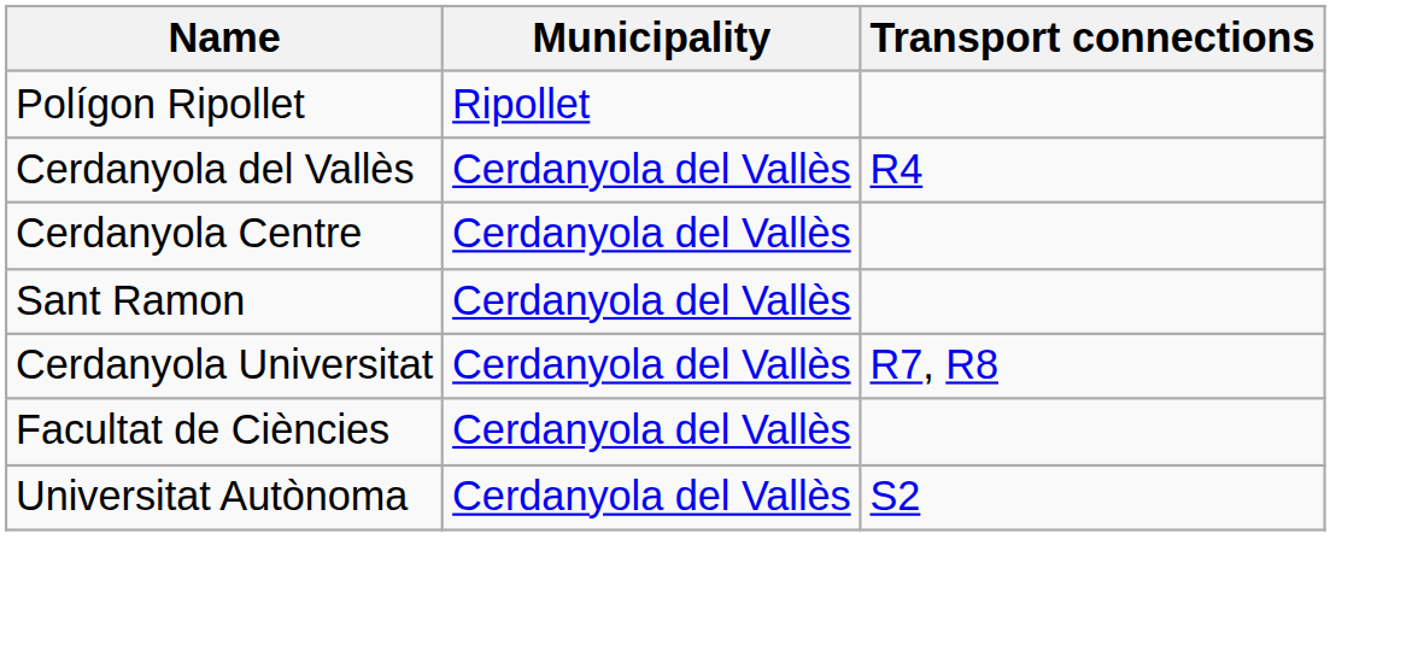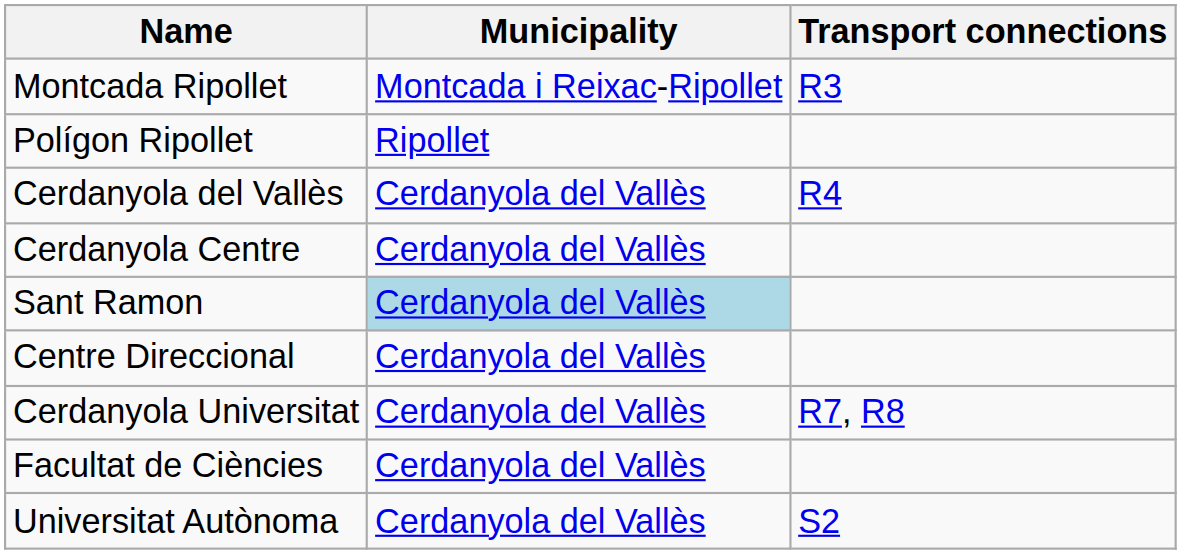 <table class="wikitable sortable">
 <tr>
 <th>Name</th>
 <th>Municipality</th>
 <th>Transport connections</th>
+</tr>
+<tr>
+<td>Montcada Ripollet</td>
+<td><a href='#'>Montcada i Reixac</a>-<a href='#'>Ripollet</a></td>
+<td><a href='#'>R3</a></td>
 </tr>
 <tr>
 <td>Polígon Ripollet</td>
 <td><a href='#'>Ripollet</a></td>
 <td></td>
 </tr>
 <tr>
 <td>Cerdanyola del Vallès</td>
 <td><a href='#'>Cerdanyola del Vallès</a></td>
 <td><a href='#'>R4</a></td>
 </tr>
 <tr>
 <td>Cerdanyola Centre</td>
 <td><a href='#'>Cerdanyola del Vallès</a></td>
 <td></td>
 </tr>
 <tr>
 <td>Sant Ramon</td>
+<td style="background: lightblue;"><a href='#'>Cerdanyola del Vallès</a></td>
+<td></td>
+</tr>
+<tr>
+<td>Centre Direccional</td>
 <td><a href='#'>Cerdanyola del Vallès</a></td>
 <td></td>
 </tr>
 <tr>
 <td>Cerdanyola Universitat</td>
 <td><a href='#'>Cerdanyola del Vallès</a></td>
 <td><a href='#'>R7</a>, <a href='#'>R8</a></td>
 </tr>
 <tr>
 <td>Facultat de Ciències</td>
 <td><a href='#'>Cerdanyola del Vallès</a></td>
 <td></td>
 </tr>
 <tr>
 <td>Universitat Autònoma</td>
 <td><a href='#'>Cerdanyola del Vallès</a></td>
 <td><a href='#'>S2</a></td>
 </tr>
 </table>
